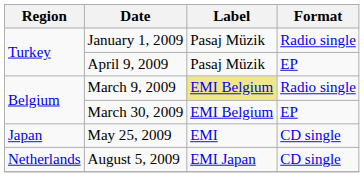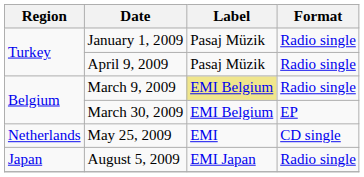 <table class="wikitable">
 <tr>
 <th>Region</th>
 <th>Date</th>
 <th>Label</th>
 <th>Format</th>
 </tr>
 <tr>
 <td rowspan="2"><a href='#'>Turkey</a></td>
 <td>January 1, 2009</td>
 <td>Pasaj Müzik</td>
 <td><a href='#'>Radio single</a></td>
 </tr>
 <tr>
 <td>April 9, 2009</td>
 <td>Pasaj Müzik</td>
-<td><a href='#'>EP</a></td>
+<td><a href='#'>Radio single</a></td>
 </tr>
 <tr>
 <td rowspan="2"><a href='#'>Belgium</a></td>
 <td>March 9, 2009</td>
 <td style="background: khaki;"><a href='#'>EMI Belgium</a></td>
 <td><a href='#'>Radio single</a></td>
 </tr>
 <tr>
 <td>March 30, 2009</td>
 <td><a href='#'>EMI Belgium</a></td>
 <td><a href='#'>EP</a></td>
 </tr>
 <tr>
-<td><a href='#'>Japan</a></td>
+<td><a href='#'>Netherlands</a></td>
 <td>May 25, 2009</td>
 <td><a href='#'>EMI</a></td>
 <td><a href='#'>CD single</a></td>
 </tr>
 <tr>
-<td><a href='#'>Netherlands</a></td>
+<td><a href='#'>Japan</a></td>
 <td>August 5, 2009</td>
 <td><a href='#'>EMI Japan</a></td>
-<td><a href='#'>CD single</a></td>
+<td><a href='#'>Radio single</a></td>
 </tr>
 <tr>
 </tr>
 </table>
